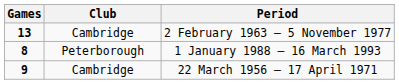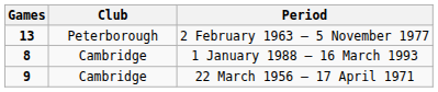 <table class="wikitable sortable" style="text-align:center;">
 <tr>
 <th>Games</th>
 <th style="width:30%;">Club</th>
 <th>Period</th>
 </tr>
 <tr>
 <td><strong>13</strong></td>
-<td>Cambridge</td>
+<td>Peterborough</td>
 <td>2 February 1963 – 5 November 1977</td>
 </tr>
 <tr>
 <td><strong>8</strong></td>
-<td>Peterborough</td>
+<td>Cambridge</td>
 <td>1 January 1988 – 16 March 1993</td>
 </tr>
 <tr>
 <td><strong>9</strong></td>
 <td>Cambridge</td>
 <td>22 March 1956 – 17 April 1971</td>
 </tr>
 </table>
